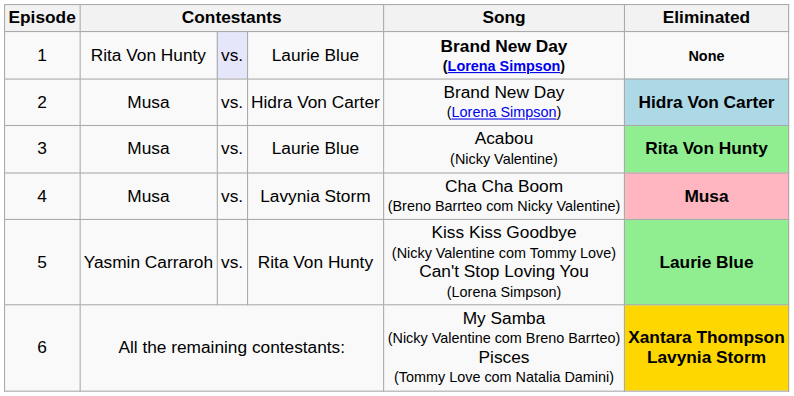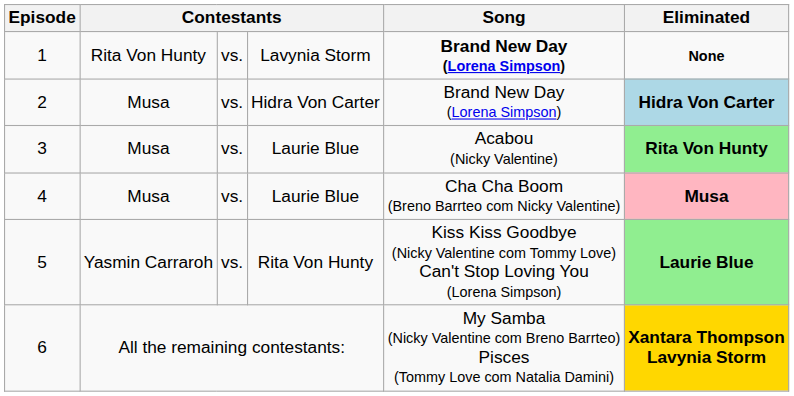 <table class="wikitable" border="2" style="text-align:center">
 <tr>
 <th>Episode</th>
 <th colspan="3">Contestants</th>
 <th>Song</th>
 <th>Eliminated</th>
 </tr>
 <tr>
 <td>1</td>
 <td>Rita Von Hunty</td>
-<td style="background: lavender;">vs.</td>
-<td>Laurie Blue</td>
+<td>vs.</td>
+<td>Lavynia Storm</td>
 <td><strong>Brand New Day<br><small>(<a href='#'>Lorena Simpson</a>)</small></strong></td>
 <td><small><strong>None</strong></small></td>
 </tr>
 <tr>
 <td>2</td>
 <td>Musa</td>
 <td>vs.</td>
 <td>Hidra Von Carter</td>
 <td>Brand New Day<br><small>(<a href='#'>Lorena Simpson</a>)</small></td>
 <td style="background: lightblue"><strong>Hidra Von Carter</strong></td>
 </tr>
 <tr>
 <td>3</td>
 <td>Musa</td>
 <td>vs.</td>
 <td>Laurie Blue</td>
 <td>Acabou<br><small>(Nicky Valentine)</small></td>
 <td style="background: lightgreen"><strong>Rita Von Hunty</strong></td>
 </tr>
 <tr>
 <td>4</td>
 <td>Musa</td>
 <td>vs.</td>
-<td>Lavynia Storm</td>
+<td>Laurie Blue</td>
 <td>Cha Cha Boom<br><small>(Breno Barrteo com Nicky Valentine)</small></td>
 <td style="background: lightpink"><strong>Musa</strong></td>
 </tr>
 <tr>
 <td>5</td>
 <td>Yasmin Carraroh</td>
 <td>vs.</td>
 <td>Rita Von Hunty</td>
 <td>Kiss Kiss Goodbye<br><small>(Nicky Valentine com Tommy Love)</small><br> Can't Stop Loving You<br><small>(Lorena Simpson)</small></td>
 <td style="background: lightgreen"><strong>Laurie Blue</strong></td>
 </tr>
 <tr>
 <td>6</td>
 <td colspan="3">All the remaining contestants:<br></td>
 <td>My Samba<br><small>(Nicky Valentine com Breno Barrteo)</small><br>Pisces<br><small>(Tommy Love com Natalia Damini)</small></td>
 <td style="background: gold"><strong>Xantara Thompson</strong><br><strong>Lavynia Storm</strong></td>
 </tr>
 </table>
